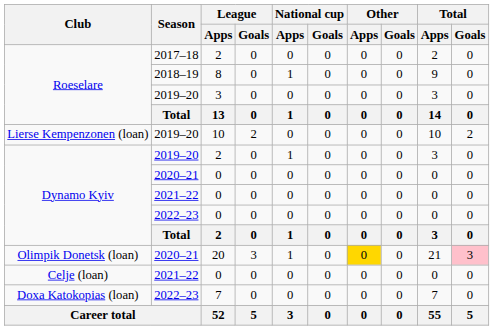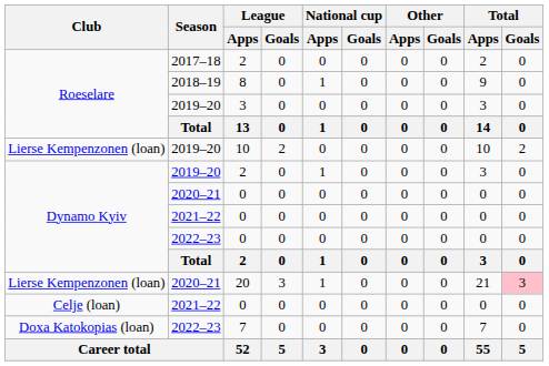 <table class=wikitable style="text-align: center">
 <tr>
 <th rowspan=2>Club</th>
 <th rowspan=2>Season</th>
 <th colspan=2>League</th>
 <th colspan=2>National cup</th>
 <th colspan=2>Other</th>
 <th colspan=2>Total</th>
 </tr>
 <tr>
 <th>Apps</th>
 <th>Goals</th>
 <th>Apps</th>
 <th>Goals</th>
 <th>Apps</th>
 <th>Goals</th>
 <th>Apps</th>
 <th>Goals</th>
 </tr>
 <tr>
 <td rowspan=4><a href='#'>Roeselare</a></td>
 <td>2017–18</td>
 <td>2</td>
 <td>0</td>
 <td>0</td>
 <td>0</td>
 <td>0</td>
 <td>0</td>
 <td>2</td>
 <td>0</td>
 </tr>
 <tr>
 <td>2018–19</td>
 <td>8</td>
 <td>0</td>
 <td>1</td>
 <td>0</td>
 <td>0</td>
 <td>0</td>
 <td>9</td>
 <td>0</td>
 </tr>
 <tr>
 <td>2019–20</td>
 <td>3</td>
 <td>0</td>
 <td>0</td>
 <td>0</td>
 <td>0</td>
 <td>0</td>
 <td>3</td>
 <td>0</td>
 </tr>
 <tr>
 <th>Total</th>
 <th>13</th>
 <th>0</th>
 <th>1</th>
 <th>0</th>
 <th>0</th>
 <th>0</th>
 <th>14</th>
 <th>0</th>
 </tr>
 <tr>
 <td><a href='#'>Lierse Kempenzonen</a> (loan)</td>
 <td>2019–20</td>
 <td>10</td>
 <td>2</td>
 <td>0</td>
 <td>0</td>
 <td>0</td>
 <td>0</td>
 <td>10</td>
 <td>2</td>
 </tr>
 <tr>
 <td rowspan=5><a href='#'>Dynamo Kyiv</a></td>
 <td><a href='#'>2019–20</a></td>
 <td>2</td>
 <td>0</td>
 <td>1</td>
 <td>0</td>
 <td>0</td>
 <td>0</td>
 <td>3</td>
 <td>0</td>
 </tr>
 <tr>
 <td><a href='#'>2020–21</a></td>
 <td>0</td>
 <td>0</td>
 <td>0</td>
 <td>0</td>
 <td>0</td>
 <td>0</td>
 <td>0</td>
 <td>0</td>
 </tr>
 <tr>
 <td><a href='#'>2021–22</a></td>
 <td>0</td>
 <td>0</td>
 <td>0</td>
 <td>0</td>
 <td>0</td>
 <td>0</td>
 <td>0</td>
 <td>0</td>
 </tr>
 <tr>
 <td><a href='#'>2022–23</a></td>
 <td>0</td>
 <td>0</td>
 <td>0</td>
 <td>0</td>
 <td>0</td>
 <td>0</td>
 <td>0</td>
 <td>0</td>
 </tr>
 <tr>
 <th>Total</th>
 <th>2</th>
 <th>0</th>
 <th>1</th>
 <th>0</th>
 <th>0</th>
 <th>0</th>
 <th>3</th>
 <th>0</th>
 </tr>
 <tr>
-<td><a href='#'>Olimpik Donetsk</a> (loan)</td>
+<td><a href='#'>Lierse Kempenzonen</a> (loan)</td>
 <td><a href='#'>2020–21</a></td>
 <td>20</td>
 <td>3</td>
 <td>1</td>
 <td>0</td>
-<td style="background: gold;">0</td>
+<td>0</td>
 <td>0</td>
 <td>21</td>
 <td style="background: pink;">3</td>
 </tr>
 <tr>
 <td><a href='#'>Celje</a> (loan)</td>
 <td><a href='#'>2021–22</a></td>
 <td>0</td>
 <td>0</td>
 <td>0</td>
 <td>0</td>
 <td>0</td>
 <td>0</td>
 <td>0</td>
 <td>0</td>
 </tr>
 <tr>
 <td><a href='#'>Doxa Katokopias</a> (loan)</td>
 <td><a href='#'>2022–23</a></td>
 <td>7</td>
 <td>0</td>
 <td>0</td>
 <td>0</td>
 <td>0</td>
 <td>0</td>
 <td>7</td>
 <td>0</td>
 </tr>
 <tr>
 <th colspan=2>Career total</th>
 <th>52</th>
 <th>5</th>
 <th>3</th>
 <th>0</th>
 <th>0</th>
 <th>0</th>
 <th>55</th>
 <th>5</th>
 </tr>
 </table>
